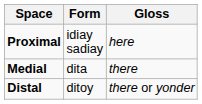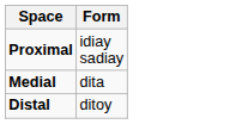 <table class="wikitable" style="margin:auto:" align="center" style="text-align:center">
 <tr>
 <th>Space</th>
 <th>Form</th>
-<th>Gloss</th>
 </tr>
 <tr>
 <td><strong>Proximal</strong></td>
 <td>idiay<br>sadiay</td>
-<td><em>here</em></td>
 </tr>
 <tr>
 <td><strong>Medial</strong></td>
 <td>dita</td>
-<td><em>there</em></td>
 </tr>
 <tr>
 <td><strong>Distal</strong></td>
 <td>ditoy</td>
-<td><em>there</em> or <em>yonder</em></td>
 </tr>
 </table>
